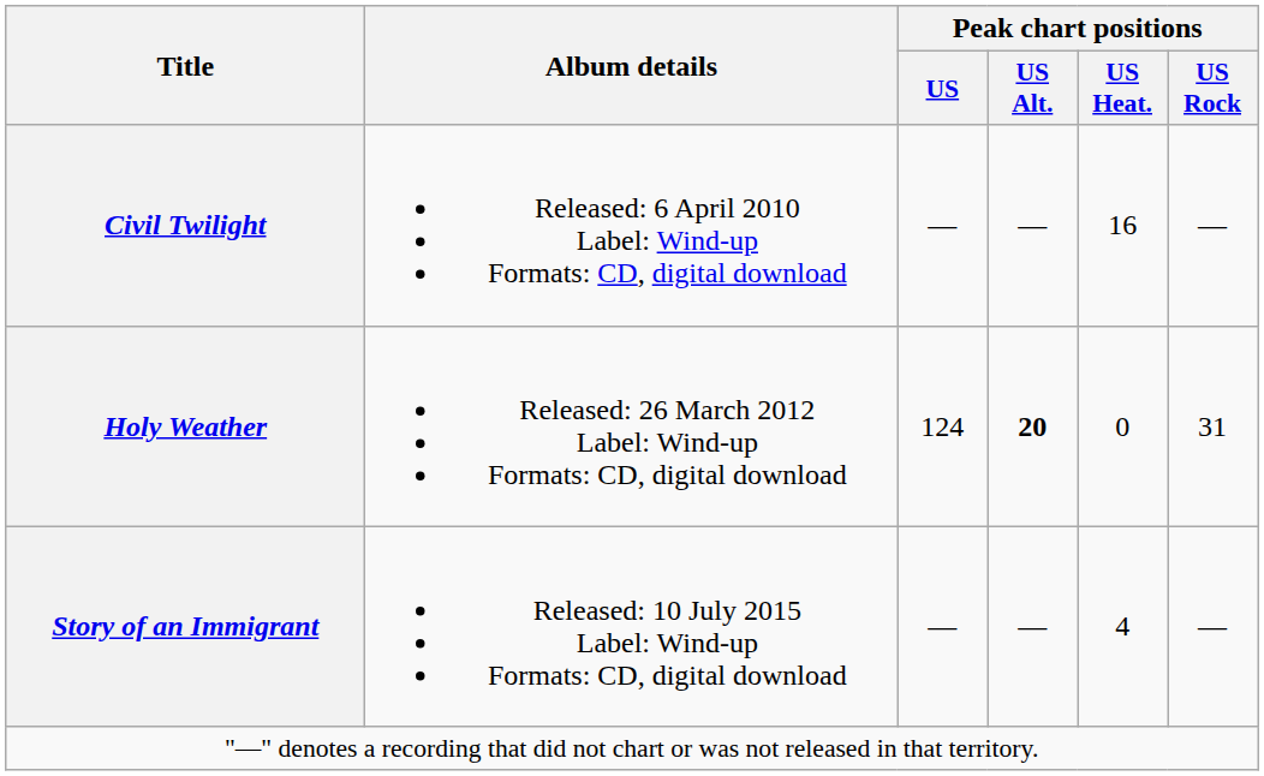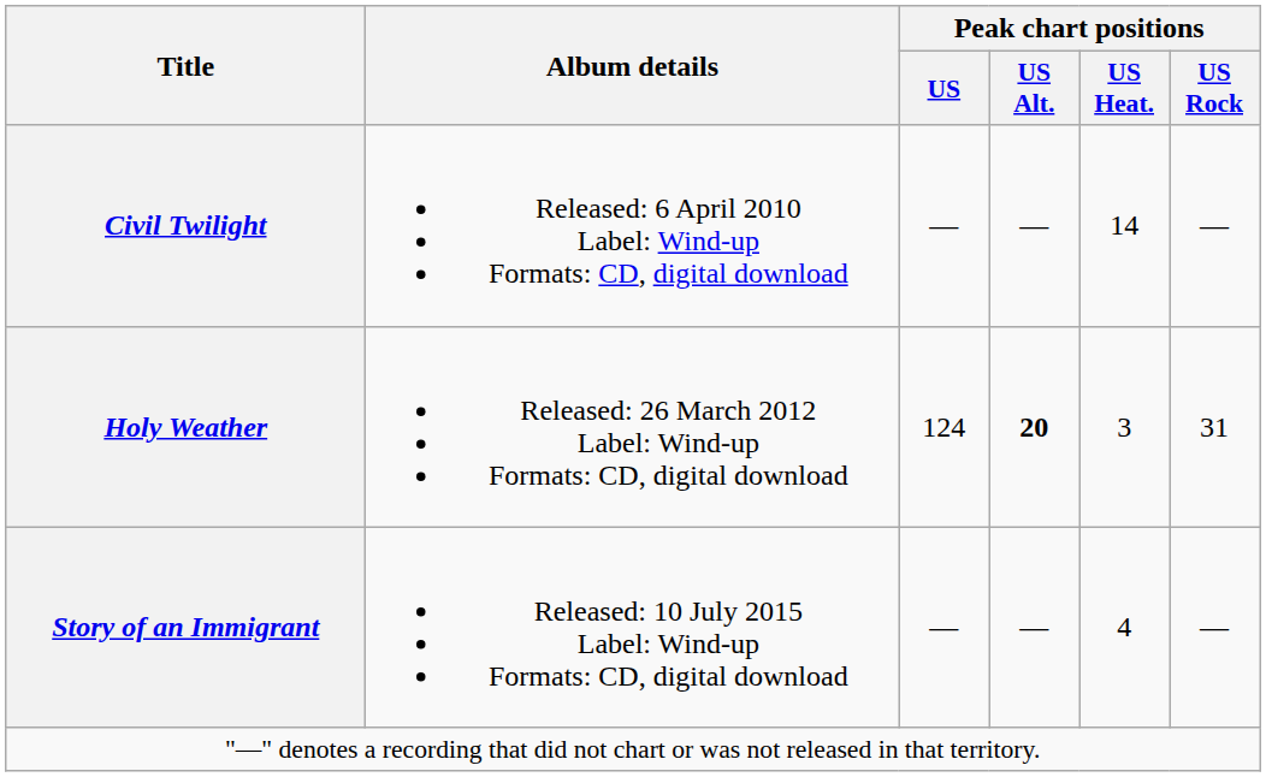 <table class="wikitable plainrowheaders" style="text-align:center;">
 <tr>
 <th scope="col" rowspan="2" style="width:12em;">Title</th>
 <th scope="col" rowspan="2" style="width:18em;">Album details</th>
 <th scope="col" colspan="4">Peak chart positions</th>
 </tr>
 <tr>
 <th scope="col" style="width:3em;font-size:90%;"><a href='#'>US</a><br></th>
 <th scope="col" style="width:3em;font-size:90%;"><a href='#'>US<br>Alt.</a><br></th>
 <th scope="col" style="width:3em;font-size:90%;"><a href='#'>US<br>Heat.</a><br></th>
 <th scope="col" style="width:3em;font-size:90%;"><a href='#'>US<br>Rock</a><br></th>
 </tr>
 <tr>
 <th scope="row"><em><a href='#'>Civil Twilight</a></em></th>
 <td><br><ul><li>Released:  6 April 2010</li><li>Label: <a href='#'>Wind-up</a></li><li>Formats: <a href='#'>CD</a>, <a href='#'>digital download</a></li></ul></td>
 <td>—</td>
 <td>—</td>
-<td>16</td>
+<td>14</td>
 <td>—</td>
 </tr>
 <tr>
 <th scope="row"><em><a href='#'>Holy Weather</a></em></th>
 <td><br><ul><li>Released: 26 March 2012</li><li>Label: Wind-up</li><li>Formats: CD, digital download</li></ul></td>
 <td>124</td>
 <td><strong>20</strong></td>
-<td>0</td>
+<td>3</td>
 <td>31</td>
 </tr>
 <tr>
 <th scope="row"><em><a href='#'>Story of an Immigrant</a></em></th>
 <td><br><ul><li>Released: 10 July 2015</li><li>Label: Wind-up</li><li>Formats: CD, digital download</li></ul></td>
 <td>—</td>
 <td>—</td>
 <td>4</td>
 <td>—</td>
 </tr>
 <tr>
 <td colspan="7" style="font-size:90%">"—" denotes a recording that did not chart or was not released in that territory.</td>
 </tr>
 </table>
